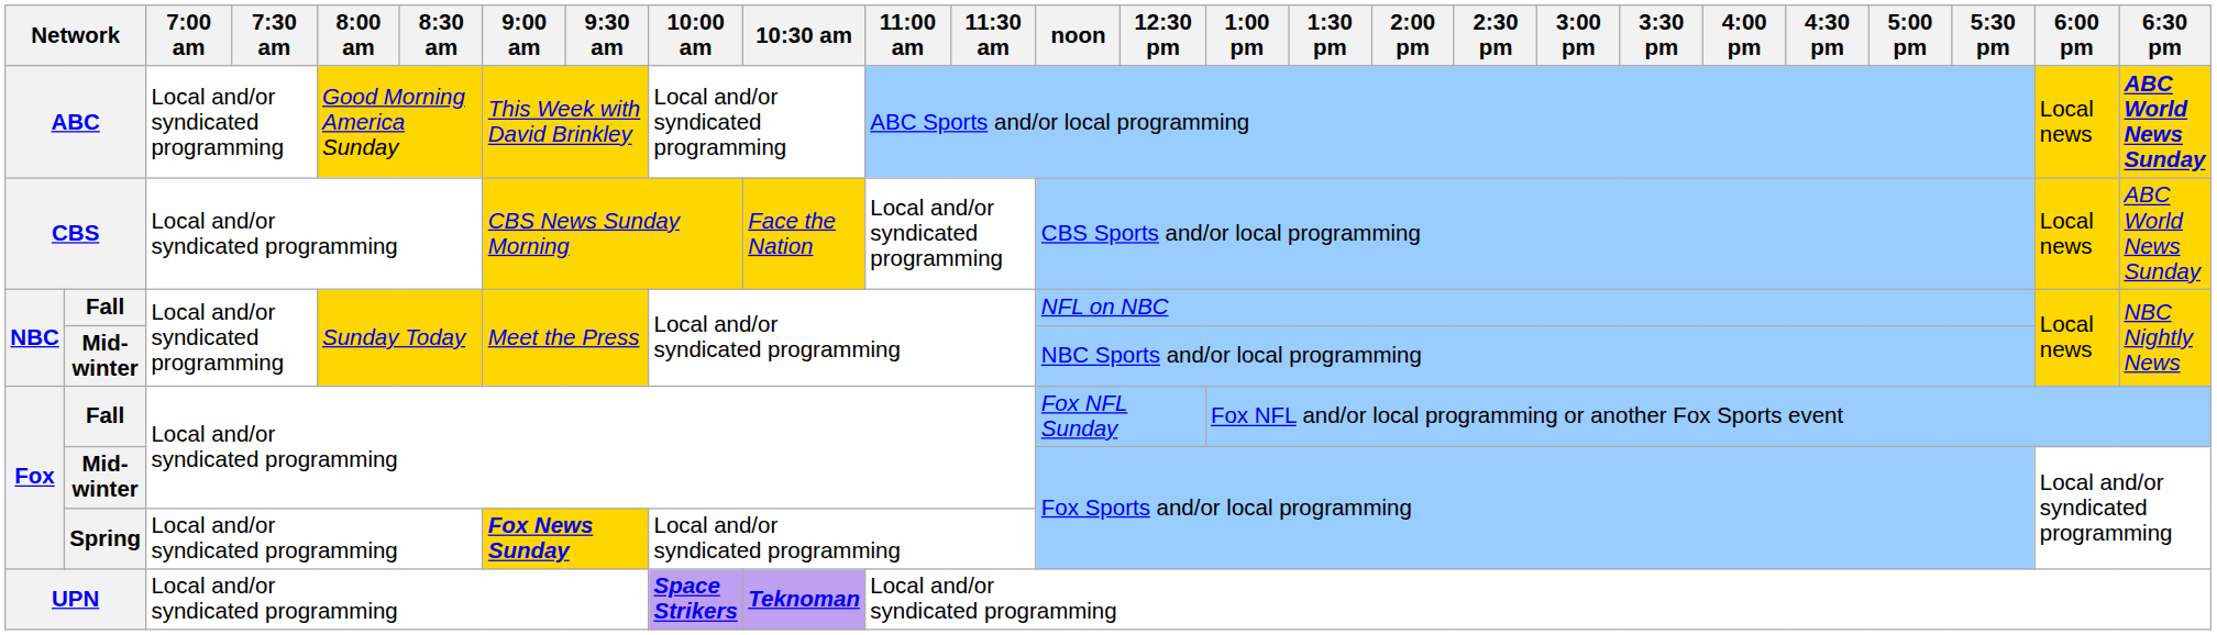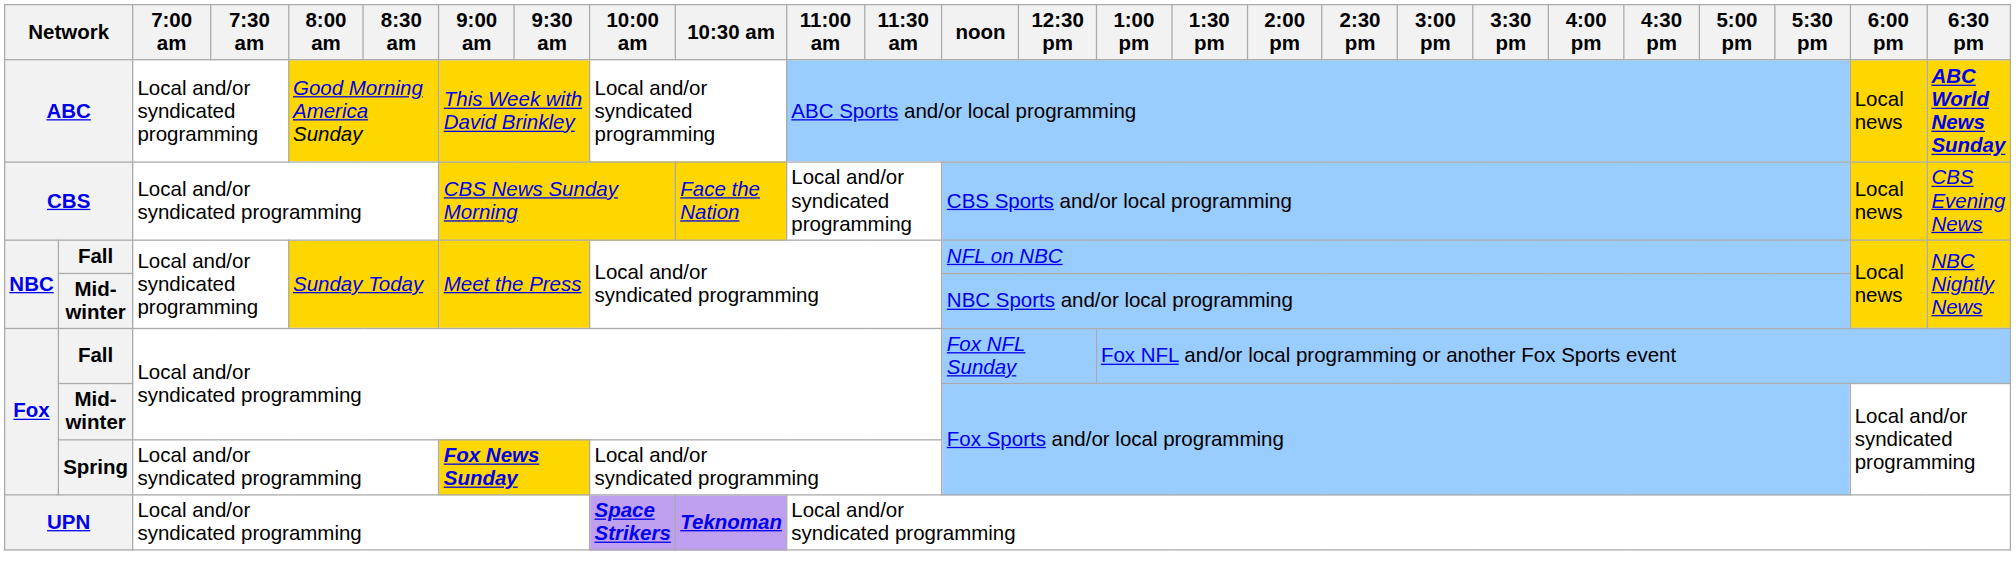 <table class=wikitable>
 <tr>
 <th width="1.5%" bgcolor="#C0C0C0" colspan="2">Network</th>
 <th width="4%" bgcolor="#C0C0C0">7:00 am</th>
 <th width="4%" bgcolor="#C0C0C0">7:30 am</th>
 <th width="4%" bgcolor="#C0C0C0">8:00 am</th>
 <th width="4%" bgcolor="#C0C0C0">8:30 am</th>
 <th width="4%" bgcolor="#C0C0C0">9:00 am</th>
 <th width="4%" bgcolor="#C0C0C0">9:30 am</th>
 <th width="4%" bgcolor="#C0C0C0">10:00 am</th>
 <th width="4%" bgcolor="#C0C0C0">10:30 am</th>
 <th width="4%" bgcolor="#C0C0C0">11:00 am</th>
 <th width="4%" bgcolor="#C0C0C0">11:30 am</th>
 <th width="4%" bgcolor="#C0C0C0">noon</th>
 <th width="4%" bgcolor="#C0C0C0">12:30 pm</th>
 <th width="4%" bgcolor="#C0C0C0">1:00 pm</th>
 <th width="4%" bgcolor="#C0C0C0">1:30 pm</th>
 <th width="4%" bgcolor="#C0C0C0">2:00 pm</th>
 <th width="4%" bgcolor="#C0C0C0">2:30 pm</th>
 <th width="4%" bgcolor="#C0C0C0">3:00 pm</th>
 <th width="4%" bgcolor="#C0C0C0">3:30 pm</th>
 <th width="4%" bgcolor="#C0C0C0">4:00 pm</th>
 <th width="4%" bgcolor="#C0C0C0">4:30 pm</th>
 <th width="4%" bgcolor="#C0C0C0">5:00 pm</th>
 <th width="4%" bgcolor="#C0C0C0">5:30 pm</th>
 <th width="4%" bgcolor="#C0C0C0">6:00 pm</th>
 <th width="4%" bgcolor="#C0C0C0">6:30 pm</th>
 </tr>
 <tr>
 <th bgcolor="#C0C0C0" colspan="2"><a href='#'>ABC</a></th>
 <td bgcolor="white" colspan="2">Local and/or<br>syndicated programming</td>
 <td bgcolor="gold" colspan="2"><em><a href='#'>Good Morning America</a> Sunday</em></td>
 <td bgcolor="gold" colspan="2"><em><a href='#'>This Week with David Brinkley</a></em></td>
 <td bgcolor="white" colspan="2">Local and/or<br>syndicated programming</td>
 <td bgcolor="99ccff" colspan="14"><a href='#'>ABC Sports</a> and/or local programming</td>
 <td bgcolor="gold">Local news</td>
 <td bgcolor="gold"><strong><em><a href='#'>ABC World News Sunday</a></em></strong></td>
 </tr>
 <tr>
 <th bgcolor="#C0C0C0" colspan="2"><a href='#'>CBS</a></th>
 <td bgcolor="white" colspan="4">Local and/or<br>syndicated programming</td>
 <td bgcolor="gold" colspan="3"><em><a href='#'>CBS News Sunday Morning</a></em></td>
 <td bgcolor="gold" colspan="1"><em><a href='#'>Face the Nation</a></em></td>
 <td bgcolor="white" colspan="2">Local and/or<br>syndicated programming</td>
 <td bgcolor="99ccff" colspan="12"><a href='#'>CBS Sports</a> and/or local programming</td>
 <td bgcolor="gold">Local news</td>
-<td bgcolor="gold"><em><a href='#'>ABC World News Sunday</a></em></td>
+<td bgcolor="gold"><em><a href='#'>CBS Evening News</a></em></td>
 </tr>
 <tr>
 <th bgcolor="#C0C0C0" rowspan="2"><a href='#'>NBC</a></th>
 <th>Fall</th>
 <td bgcolor="white" colspan="2" rowspan="2">Local and/or<br>syndicated programming</td>
 <td bgcolor="gold" colspan="2" rowspan="2"><em><a href='#'>Sunday Today</a></em></td>
 <td bgcolor="gold" colspan="2" rowspan="2"><em><a href='#'>Meet the Press</a></em></td>
 <td bgcolor="white" colspan="4" rowspan="2">Local and/or<br>syndicated programming</td>
 <td bgcolor="99ccff" colspan="12" rowspan="1"><em><a href='#'>NFL on NBC</a></em></td>
 <td bgcolor="gold" rowspan="2">Local news</td>
 <td bgcolor="gold" rowspan="2"><em><a href='#'>NBC Nightly News</a></em></td>
 </tr>
 <tr>
 <th>Mid-winter</th>
 <td bgcolor="99ccff" colspan="12" rowspan="1"><a href='#'>NBC Sports</a> and/or local programming</td>
 </tr>
 <tr>
 <th bgcolor="#C0C0C0" rowspan="3"><a href='#'>Fox</a></th>
 <th>Fall</th>
 <td bgcolor="white" colspan="10" rowspan="2">Local and/or<br>syndicated programming</td>
 <td bgcolor="99ccff" colspan="2" rowspan="1"><em><a href='#'>Fox NFL Sunday</a></em></td>
 <td bgcolor="99ccff" colspan="12" rowspan="1"><a href='#'>Fox NFL</a> and/or local programming or another Fox Sports event</td>
 </tr>
 <tr>
 <th>Mid-winter</th>
 <td bgcolor="99ccff" colspan="12" rowspan="2"><a href='#'>Fox Sports</a> and/or local programming</td>
 <td bgcolor="white" colspan="2" rowspan="2">Local and/or<br>syndicated programming</td>
 </tr>
 <tr>
 <th>Spring</th>
 <td bgcolor="white" colspan="4" rowspan="1">Local and/or<br>syndicated programming</td>
 <td bgcolor="gold" colspan="2" rowspan="1"><strong><em><a href='#'>Fox News Sunday</a></em></strong></td>
 <td bgcolor="white" colspan="4" rowspan="1">Local and/or<br>syndicated programming</td>
 </tr>
 <tr>
 <th bgcolor="#C0C0C0" colspan="2"><a href='#'>UPN</a></th>
 <td bgcolor="white" colspan="6">Local and/or<br>syndicated programming</td>
 <td bgcolor="bf9fef"><strong><em><a href='#'>Space Strikers</a></em></strong></td>
 <td bgcolor="bf9fef"><strong><em><a href='#'>Teknoman</a></em></strong></td>
 <td bgcolor="white" colspan="18">Local and/or<br>syndicated programming</td>
 </tr>
 </table>
